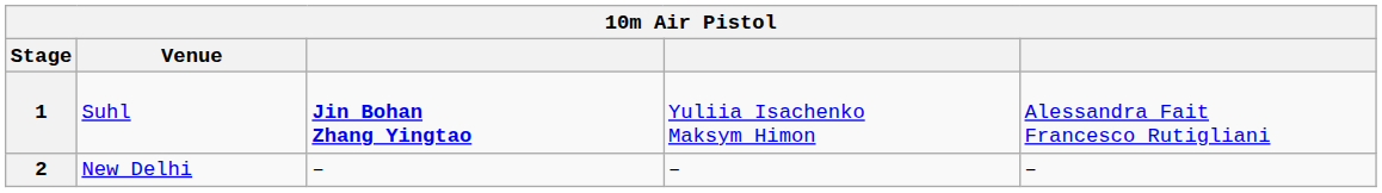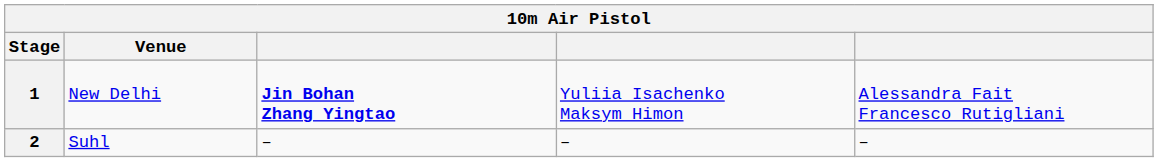 <table class="wikitable">
 <tr>
 <th colspan="5">10m Air Pistol</th>
 </tr>
 <tr>
 <th>Stage</th>
 <th width=140>Venue</th>
 <th width=220></th>
 <th width=220></th>
 <th width=220></th>
 </tr>
 <tr>
 <th>1</th>
-<td> <a href='#'>Suhl</a></td>
+<td> <a href='#'>New Delhi</a></td>
 <td><strong><br><a href='#'>Jin Bohan</a><br><a href='#'>Zhang Yingtao</a></strong></td>
 <td><br><a href='#'>Yuliia Isachenko</a><br><a href='#'>Maksym Himon</a></td>
 <td><br><a href='#'>Alessandra Fait</a><br><a href='#'>Francesco Rutigliani</a></td>
 </tr>
 <tr>
 <th>2</th>
-<td> <a href='#'>New Delhi</a></td>
+<td> <a href='#'>Suhl</a></td>
 <td –>–</td>
 <td –>–</td>
 <td –>–</td>
 </tr>
 </table>
